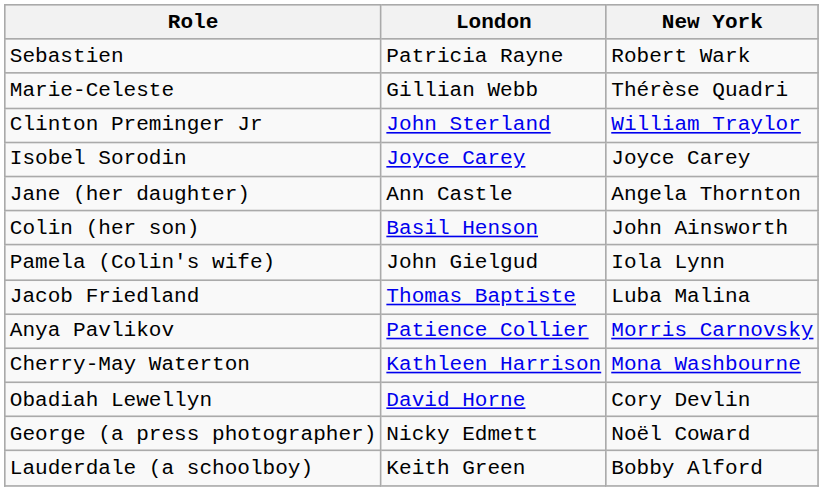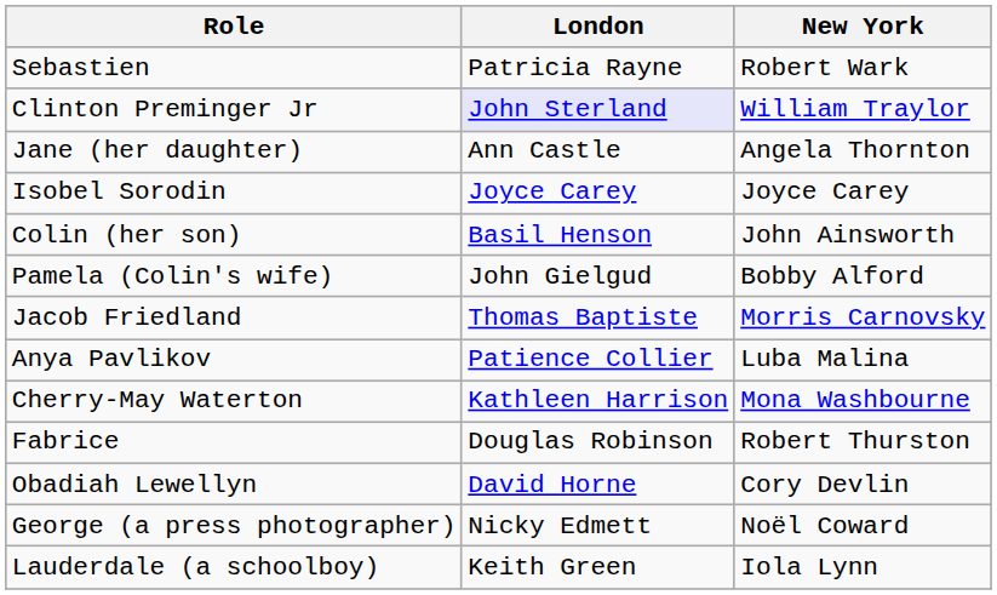 <table class="wikitable plainrowheaders" style="text-align: left; margin-right: 0;">
 <tr>
 <th scope="col">Role</th>
 <th scope="col">London</th>
 <th scope="col">New York</th>
 </tr>
 <tr>
 <td>Sebastien</td>
 <td>Patricia Rayne</td>
 <td>Robert Wark</td>
 </tr>
 <tr>
-<td>Marie-Celeste</td>
-<td>Gillian Webb</td>
-<td>Thérèse Quadri</td>
+<td>Clinton Preminger Jr</td>
+<td style="background: lavender;"><a href='#'>John Sterland</a></td>
+<td><a href='#'>William Traylor</a></td>
 </tr>
 <tr>
-<td>Clinton Preminger Jr</td>
-<td><a href='#'>John Sterland</a></td>
-<td><a href='#'>William Traylor</a></td>
+<td>Jane (her daughter)</td>
+<td>Ann Castle</td>
+<td>Angela Thornton</td>
 </tr>
 <tr>
 <td>Isobel Sorodin</td>
 <td><a href='#'>Joyce Carey</a></td>
 <td>Joyce Carey</td>
-</tr>
-<tr>
-<td>Jane (her daughter)</td>
-<td>Ann Castle</td>
-<td>Angela Thornton</td>
 </tr>
 <tr>
 <td>Colin (her son)</td>
 <td><a href='#'>Basil Henson</a></td>
 <td>John Ainsworth</td>
 </tr>
 <tr>
 <td>Pamela (Colin's wife)</td>
 <td>John Gielgud</td>
-<td>Iola Lynn</td>
+<td>Bobby Alford</td>
 </tr>
 <tr>
 <td>Jacob Friedland</td>
 <td><a href='#'>Thomas Baptiste</a></td>
-<td>Luba Malina</td>
+<td><a href='#'>Morris Carnovsky</a></td>
 </tr>
 <tr>
 <td>Anya Pavlikov</td>
 <td><a href='#'>Patience Collier</a></td>
-<td><a href='#'>Morris Carnovsky</a></td>
+<td>Luba Malina</td>
 </tr>
 <tr>
 <td>Cherry-May Waterton</td>
 <td><a href='#'>Kathleen Harrison</a></td>
 <td><a href='#'>Mona Washbourne</a></td>
+</tr>
+<tr>
+<td>Fabrice</td>
+<td>Douglas Robinson</td>
+<td>Robert Thurston</td>
 </tr>
 <tr>
 <td>Obadiah Lewellyn</td>
 <td><a href='#'>David Horne</a></td>
 <td>Cory Devlin</td>
 </tr>
 <tr>
 <td>George (a press photographer)</td>
 <td>Nicky Edmett</td>
 <td>Noël Coward</td>
 </tr>
 <tr>
 <td>Lauderdale (a schoolboy)</td>
 <td>Keith Green</td>
-<td>Bobby Alford</td>
+<td>Iola Lynn</td>
 </tr>
 </table>
